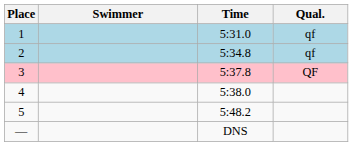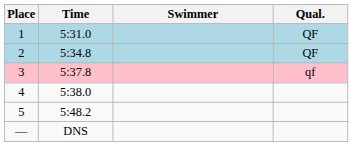 <table class=wikitable style="text-align:center">
 <tr>
 <th>Place</th>
+<th width=90>Time</th>
 <th width=200>Swimmer</th>
-<th width=90>Time</th>
 <th width=90>Qual.</th>
 </tr>
 <tr bgcolor=lightblue>
 <td>1</td>
+<td>5:31.0</td>
 <td align=left></td>
-<td>5:31.0</td>
-<td>qf</td>
+<td>QF</td>
 </tr>
 <tr bgcolor=lightblue>
 <td>2</td>
+<td>5:34.8</td>
 <td align=left></td>
-<td>5:34.8</td>
-<td>qf</td>
+<td>QF</td>
 </tr>
 <tr bgcolor=pink>
 <td>3</td>
+<td>5:37.8</td>
 <td align=left></td>
-<td>5:37.8</td>
-<td>QF</td>
+<td>qf</td>
 </tr>
 <tr>
 <td>4</td>
+<td>5:38.0</td>
 <td align=left></td>
-<td>5:38.0</td>
 <td></td>
 </tr>
 <tr>
 <td>5</td>
+<td>5:48.2</td>
 <td align=left></td>
-<td>5:48.2</td>
 <td></td>
 </tr>
 <tr>
 <td>—</td>
+<td>DNS</td>
 <td align=left></td>
-<td>DNS</td>
 <td></td>
 </tr>
 </table>
